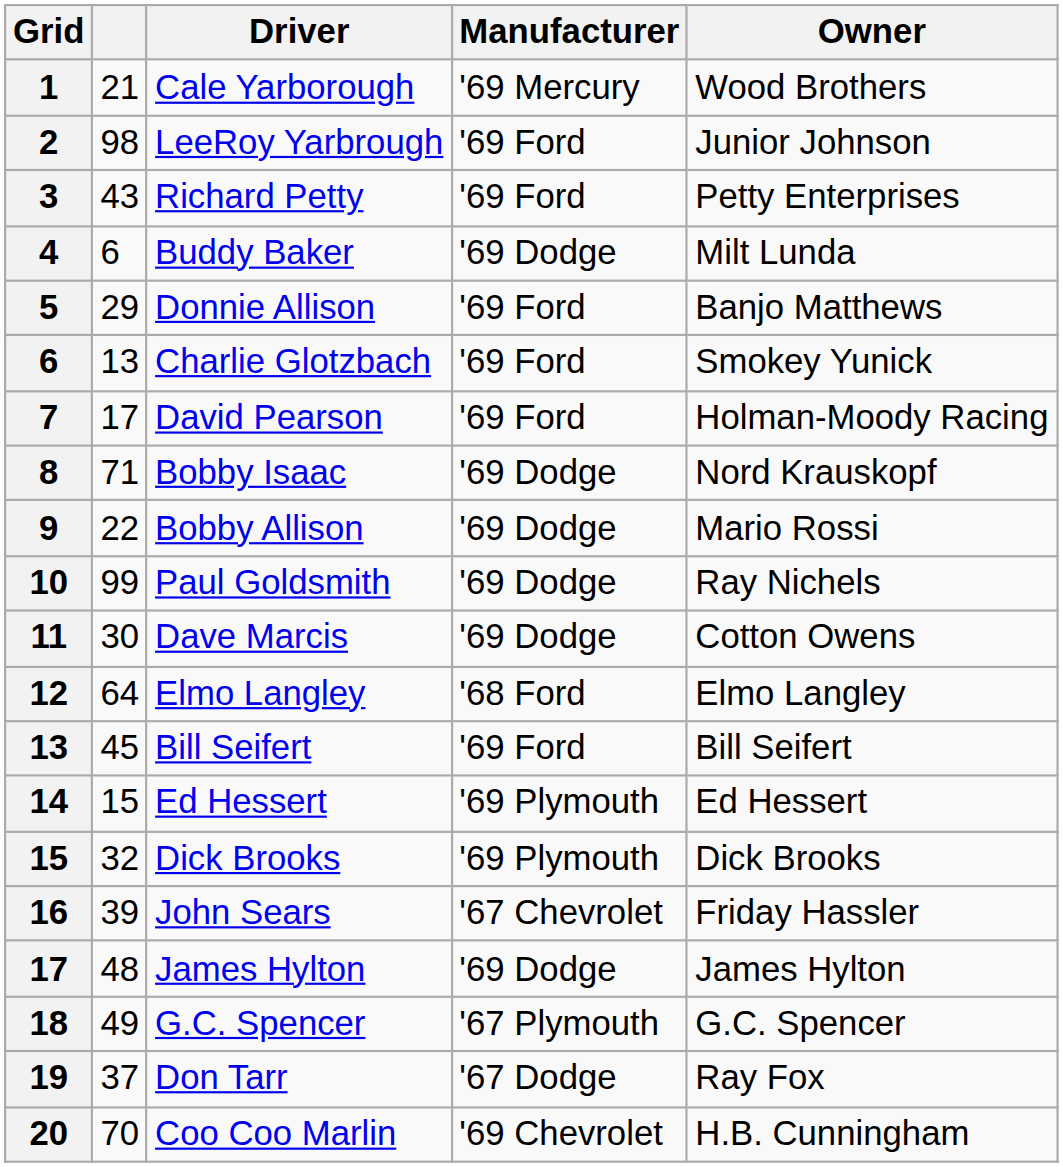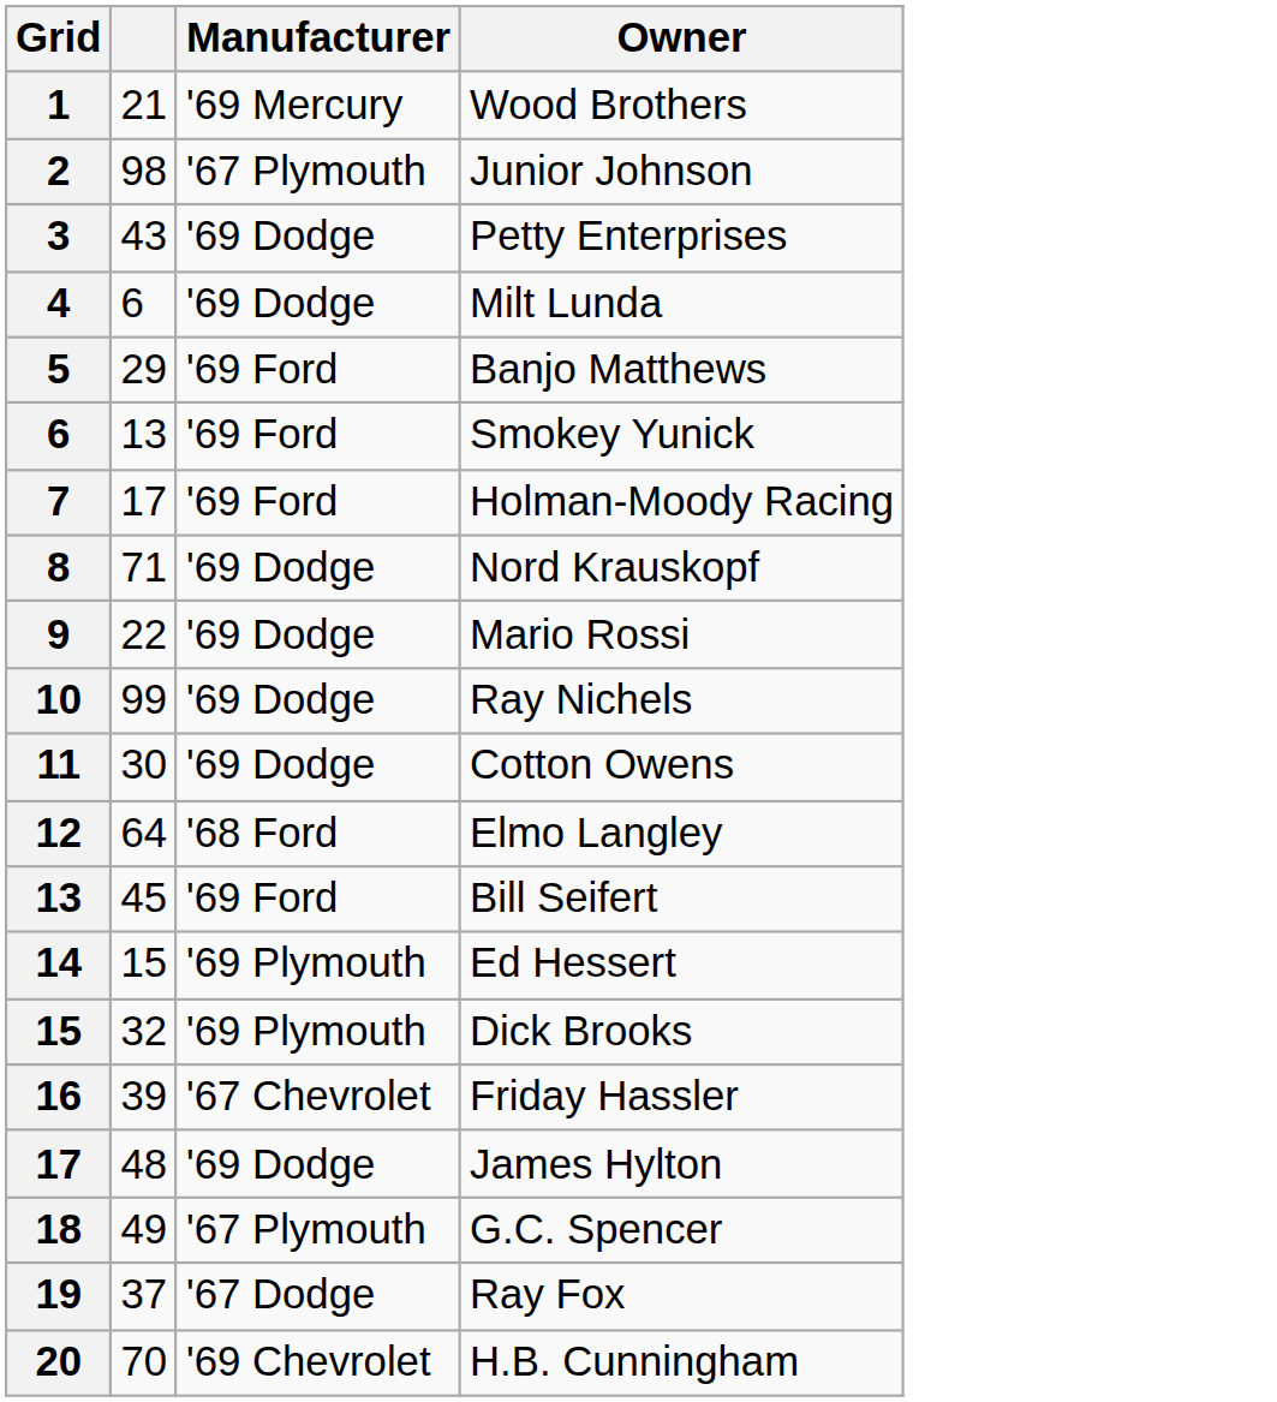 <table class="wikitable">
 <tr>
 <th>Grid</th>
 <th></th>
-<th>Driver</th>
 <th>Manufacturer</th>
 <th>Owner</th>
 </tr>
 <tr>
 <th>1</th>
 <td>21</td>
-<td><a href='#'>Cale Yarborough</a></td>
 <td>'69 Mercury</td>
 <td>Wood Brothers</td>
 </tr>
 <tr>
 <th>2</th>
 <td>98</td>
-<td><a href='#'>LeeRoy Yarbrough</a></td>
-<td>'69 Ford</td>
+<td>'67 Plymouth</td>
 <td>Junior Johnson</td>
 </tr>
 <tr>
 <th>3</th>
 <td>43</td>
-<td><a href='#'>Richard Petty</a></td>
-<td>'69 Ford</td>
+<td>'69 Dodge</td>
 <td>Petty Enterprises</td>
 </tr>
 <tr>
 <th>4</th>
 <td>6</td>
-<td><a href='#'>Buddy Baker</a></td>
 <td>'69 Dodge</td>
 <td>Milt Lunda</td>
 </tr>
 <tr>
 <th>5</th>
 <td>29</td>
-<td><a href='#'>Donnie Allison</a></td>
 <td>'69 Ford</td>
 <td>Banjo Matthews</td>
 </tr>
 <tr>
 <th>6</th>
 <td>13</td>
-<td><a href='#'>Charlie Glotzbach</a></td>
 <td>'69 Ford</td>
 <td>Smokey Yunick</td>
 </tr>
 <tr>
 <th>7</th>
 <td>17</td>
-<td><a href='#'>David Pearson</a></td>
 <td>'69 Ford</td>
 <td>Holman-Moody Racing</td>
 </tr>
 <tr>
 <th>8</th>
 <td>71</td>
-<td><a href='#'>Bobby Isaac</a></td>
 <td>'69 Dodge</td>
 <td>Nord Krauskopf</td>
 </tr>
 <tr>
 <th>9</th>
 <td>22</td>
-<td><a href='#'>Bobby Allison</a></td>
 <td>'69 Dodge</td>
 <td>Mario Rossi</td>
 </tr>
 <tr>
 <th>10</th>
 <td>99</td>
-<td><a href='#'>Paul Goldsmith</a></td>
 <td>'69 Dodge</td>
 <td>Ray Nichels</td>
 </tr>
 <tr>
 <th>11</th>
 <td>30</td>
-<td><a href='#'>Dave Marcis</a></td>
 <td>'69 Dodge</td>
 <td>Cotton Owens</td>
 </tr>
 <tr>
 <th>12</th>
 <td>64</td>
-<td><a href='#'>Elmo Langley</a></td>
 <td>'68 Ford</td>
 <td>Elmo Langley</td>
 </tr>
 <tr>
 <th>13</th>
 <td>45</td>
-<td><a href='#'>Bill Seifert</a></td>
 <td>'69 Ford</td>
 <td>Bill Seifert</td>
 </tr>
 <tr>
 <th>14</th>
 <td>15</td>
-<td><a href='#'>Ed Hessert</a></td>
 <td>'69 Plymouth</td>
 <td>Ed Hessert</td>
 </tr>
 <tr>
 <th>15</th>
 <td>32</td>
-<td><a href='#'>Dick Brooks</a></td>
 <td>'69 Plymouth</td>
 <td>Dick Brooks</td>
 </tr>
 <tr>
 <th>16</th>
 <td>39</td>
-<td><a href='#'>John Sears</a></td>
 <td>'67 Chevrolet</td>
 <td>Friday Hassler</td>
 </tr>
 <tr>
 <th>17</th>
 <td>48</td>
-<td><a href='#'>James Hylton</a></td>
 <td>'69 Dodge</td>
 <td>James Hylton</td>
 </tr>
 <tr>
 <th>18</th>
 <td>49</td>
-<td><a href='#'>G.C. Spencer</a></td>
 <td>'67 Plymouth</td>
 <td>G.C. Spencer</td>
 </tr>
 <tr>
 <th>19</th>
 <td>37</td>
-<td><a href='#'>Don Tarr</a></td>
 <td>'67 Dodge</td>
 <td>Ray Fox</td>
 </tr>
 <tr>
 <th>20</th>
 <td>70</td>
-<td><a href='#'>Coo Coo Marlin</a></td>
 <td>'69 Chevrolet</td>
 <td>H.B. Cunningham</td>
 </tr>
 </table>
